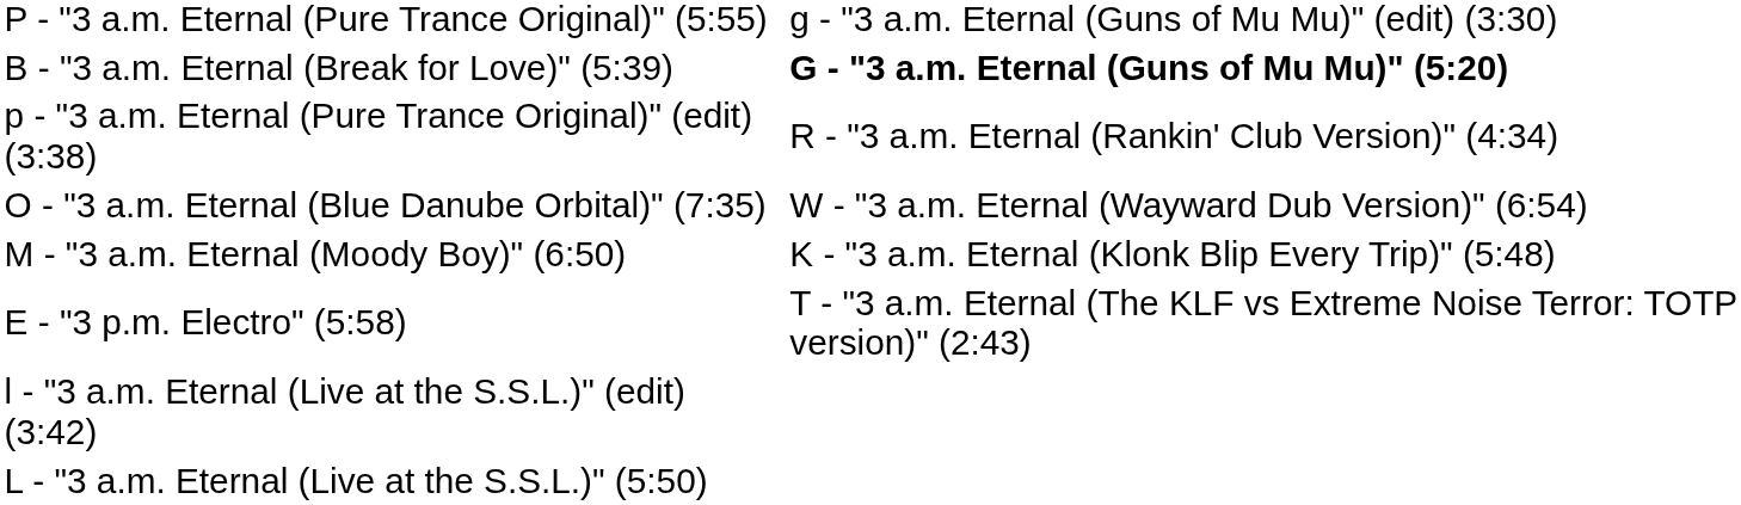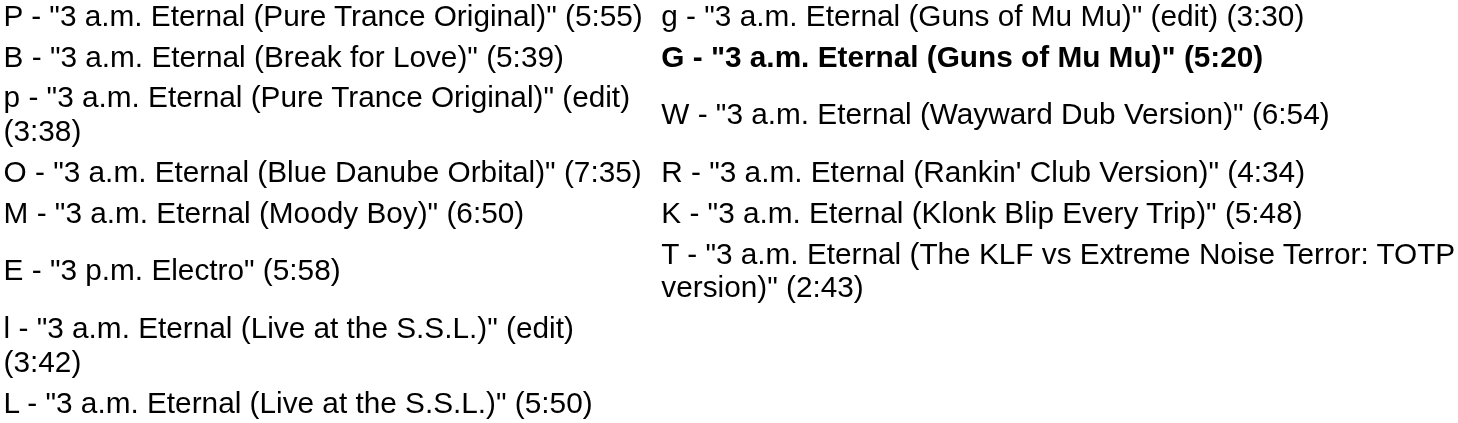 <table rowspan=2 style="width:850px; height:75%">
 <tr>
 <td>P - "3 a.m. Eternal (Pure Trance Original)" (5:55)</td>
 <td>g - "3 a.m. Eternal (Guns of Mu Mu)" (edit) (3:30)</td>
 </tr>
 <tr>
 <td>B - "3 a.m. Eternal (Break for Love)" (5:39)</td>
 <td><strong>G - "3 a.m. Eternal (Guns of Mu Mu)" (5:20)</strong></td>
 </tr>
 <tr>
 <td>p - "3 a.m. Eternal (Pure Trance Original)" (edit) (3:38)</td>
-<td>R - "3 a.m. Eternal (Rankin' Club Version)" (4:34)</td>
+<td>W - "3 a.m. Eternal (Wayward Dub Version)" (6:54)</td>
 </tr>
 <tr>
 <td>O - "3 a.m. Eternal (Blue Danube Orbital)" (7:35)</td>
-<td>W - "3 a.m. Eternal (Wayward Dub Version)" (6:54)</td>
+<td>R - "3 a.m. Eternal (Rankin' Club Version)" (4:34)</td>
 </tr>
 <tr>
 <td>M - "3 a.m. Eternal (Moody Boy)" (6:50)</td>
 <td>K - "3 a.m. Eternal (Klonk Blip Every Trip)" (5:48)</td>
 </tr>
 <tr>
 <td>E - "3 p.m. Electro" (5:58)</td>
 <td>T - "3 a.m. Eternal (The KLF vs Extreme Noise Terror: TOTP version)" (2:43)</td>
 </tr>
 <tr>
 <td>l - "3 a.m. Eternal (Live at the S.S.L.)" (edit) (3:42)</td>
 </tr>
 <tr>
 <td>L - "3 a.m. Eternal (Live at the S.S.L.)" (5:50)</td>
 <td></td>
 </tr>
 <tr>
 </tr>
 </table>
